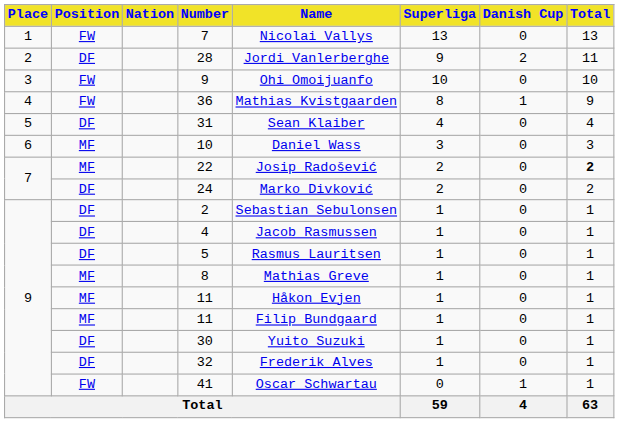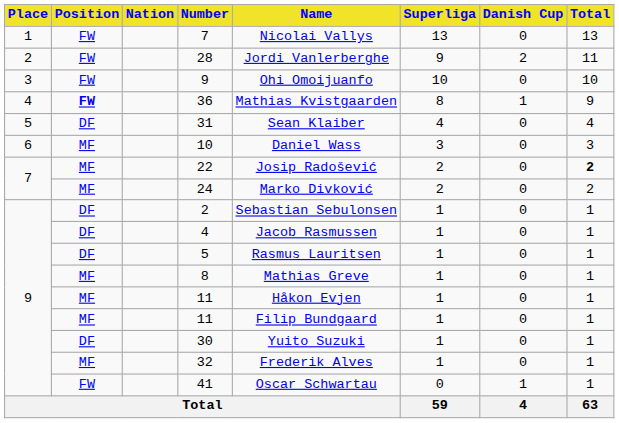 <table class="wikitable" style="font-size: 95%; text-align: center">
 <tr>
 <th style="background:#f1e328; color:blue; text-align:center;"!width=80>Place</th>
 <th style="background:#f1e328; color:blue; text-align:center;"!width=80>Position</th>
 <th style="background:#f1e328; color:blue; text-align:center;"!width=80>Nation</th>
 <th style="background:#f1e328; color:blue; text-align:center;"!width=80>Number</th>
 <th style="background:#f1e328; color:blue; text-align:center;"!width=150>Name</th>
 <th style="background:#f1e328; color:blue; text-align:center;"!width=150>Superliga</th>
 <th style="background:#f1e328; color:blue; text-align:center;"!width=150>Danish Cup</th>
 <th style="background:#f1e328; color:blue; text-align:center;"!width=80>Total</th>
 </tr>
 <tr>
 <td rowspan=1>1</td>
 <td><a href='#'>FW</a></td>
 <td></td>
 <td>7</td>
 <td><a href='#'>Nicolai Vallys</a></td>
 <td>13</td>
 <td>0</td>
 <td>13</td>
 </tr>
 <tr>
 <td rowspan=1>2</td>
-<td><a href='#'>DF</a></td>
+<td><a href='#'>FW</a></td>
 <td></td>
 <td>28</td>
 <td><a href='#'>Jordi Vanlerberghe</a></td>
 <td>9</td>
 <td>2</td>
 <td>11</td>
 </tr>
 <tr>
 <td rowspan=1>3</td>
 <td><a href='#'>FW</a></td>
 <td></td>
 <td>9</td>
 <td><a href='#'>Ohi Omoijuanfo</a></td>
 <td>10</td>
 <td>0</td>
 <td>10</td>
 </tr>
 <tr>
 <td rowspan=1>4</td>
-<td><a href='#'>FW</a></td>
+<td><strong><a href='#'>FW</a></strong></td>
 <td></td>
 <td>36</td>
 <td><a href='#'>Mathias Kvistgaarden</a></td>
 <td>8</td>
 <td>1</td>
 <td>9</td>
 </tr>
 <tr>
 <td rowspan=1>5</td>
 <td><a href='#'>DF</a></td>
 <td></td>
 <td>31</td>
 <td><a href='#'>Sean Klaiber</a></td>
 <td>4</td>
 <td>0</td>
 <td>4</td>
 </tr>
 <tr>
 <td rowspan=1>6</td>
 <td><a href='#'>MF</a></td>
 <td></td>
 <td>10</td>
 <td><a href='#'>Daniel Wass</a></td>
 <td>3</td>
 <td>0</td>
 <td>3</td>
 </tr>
 <tr>
 <td rowspan=2>7</td>
 <td><a href='#'>MF</a></td>
 <td></td>
 <td>22</td>
 <td><a href='#'>Josip Radošević</a></td>
 <td>2</td>
 <td>0</td>
 <td><strong>2</strong></td>
 </tr>
 <tr>
-<td><a href='#'>DF</a></td>
+<td><a href='#'>MF</a></td>
 <td></td>
 <td>24</td>
 <td><a href='#'>Marko Divković</a></td>
 <td>2</td>
 <td>0</td>
 <td>2</td>
 </tr>
 <tr>
 <td rowspan=9>9</td>
 <td><a href='#'>DF</a></td>
 <td></td>
 <td>2</td>
 <td><a href='#'>Sebastian Sebulonsen</a></td>
 <td>1</td>
 <td>0</td>
 <td>1</td>
 </tr>
 <tr>
 <td><a href='#'>DF</a></td>
 <td></td>
 <td>4</td>
 <td><a href='#'>Jacob Rasmussen</a></td>
 <td>1</td>
 <td>0</td>
 <td>1</td>
 </tr>
 <tr>
 <td><a href='#'>DF</a></td>
 <td></td>
 <td>5</td>
 <td><a href='#'>Rasmus Lauritsen</a></td>
 <td>1</td>
 <td>0</td>
 <td>1</td>
 </tr>
 <tr>
 <td><a href='#'>MF</a></td>
 <td></td>
 <td>8</td>
 <td><a href='#'>Mathias Greve</a></td>
 <td>1</td>
 <td>0</td>
 <td>1</td>
 </tr>
 <tr>
 <td><a href='#'>MF</a></td>
 <td></td>
 <td>11</td>
 <td><a href='#'>Håkon Evjen</a></td>
 <td>1</td>
 <td>0</td>
 <td>1</td>
 </tr>
 <tr>
 <td><a href='#'>MF</a></td>
 <td></td>
 <td>11</td>
 <td><a href='#'>Filip Bundgaard</a></td>
 <td>1</td>
 <td>0</td>
 <td>1</td>
 </tr>
 <tr>
 <td><a href='#'>DF</a></td>
 <td></td>
 <td>30</td>
 <td><a href='#'>Yuito Suzuki</a></td>
 <td>1</td>
 <td>0</td>
 <td>1</td>
 </tr>
 <tr>
-<td><a href='#'>DF</a></td>
+<td><a href='#'>MF</a></td>
 <td></td>
 <td>32</td>
 <td><a href='#'>Frederik Alves</a></td>
 <td>1</td>
 <td>0</td>
 <td>1</td>
 </tr>
 <tr>
 <td><a href='#'>FW</a></td>
 <td></td>
 <td>41</td>
 <td><a href='#'>Oscar Schwartau</a></td>
 <td>0</td>
 <td>1</td>
 <td>1</td>
 </tr>
 <tr>
 <th colspan=5>Total</th>
 <th>59</th>
 <th>4</th>
 <th>63</th>
 </tr>
 </table>
